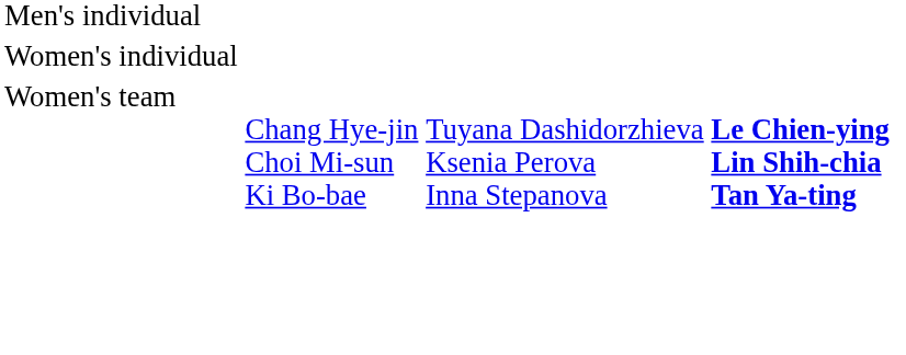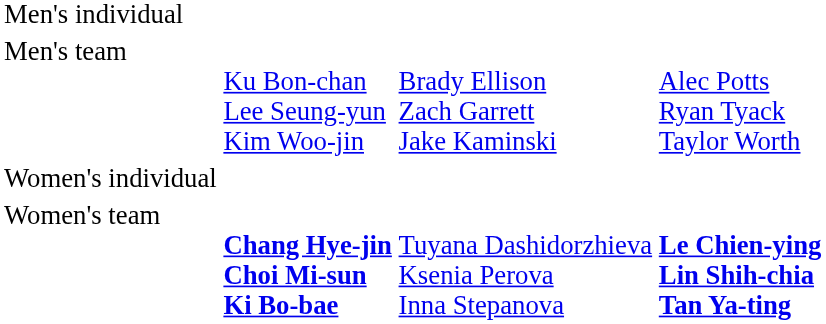 <table>
 <tr>
 <td>Men's individual<br></td>
 <td></td>
 <td></td>
 <td></td>
+</tr>
+<tr valign="top">
+<td>Men's team<br></td>
+<td><br> <a href='#'>Ku Bon-chan</a><br><a href='#'>Lee Seung-yun</a><br><a href='#'>Kim Woo-jin</a></td>
+<td><br> <a href='#'>Brady Ellison</a><br><a href='#'>Zach Garrett</a><br><a href='#'>Jake Kaminski</a></td>
+<td><br> <a href='#'>Alec Potts</a><br><a href='#'>Ryan Tyack</a><br><a href='#'>Taylor Worth</a></td>
 </tr>
 <tr>
 <td>Women's individual<br></td>
 <td></td>
 <td></td>
 <td></td>
 </tr>
 <tr valign="top">
 <td>Women's team<br></td>
-<td><br> <a href='#'>Chang Hye-jin</a><br><a href='#'>Choi Mi-sun</a><br><a href='#'>Ki Bo-bae</a></td>
+<td><strong><br> <a href='#'>Chang Hye-jin</a><br><a href='#'>Choi Mi-sun</a><br><a href='#'>Ki Bo-bae</a></strong></td>
 <td><br> <a href='#'>Tuyana Dashidorzhieva</a><br><a href='#'>Ksenia Perova</a><br><a href='#'>Inna Stepanova</a></td>
 <td><strong><br> <a href='#'>Le Chien-ying</a><br><a href='#'>Lin Shih-chia</a><br><a href='#'>Tan Ya-ting</a></strong></td>
 </tr>
 </table>
